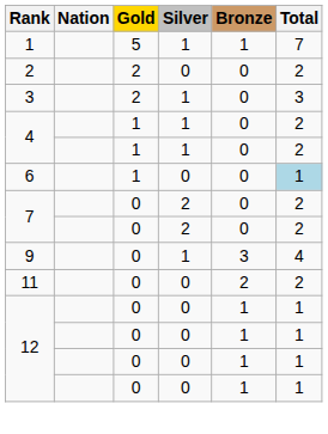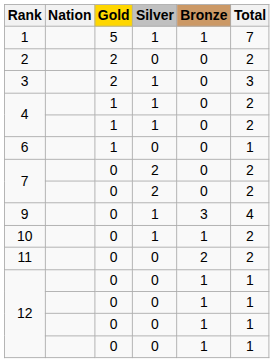 <table class="wikitable sortable" style="text-align:center">
 <tr>
 <th>Rank</th>
 <th>Nation</th>
 <th style="background-color:gold">Gold</th>
 <th style="background-color:silver">Silver</th>
 <th style="background-color:#cc9966">Bronze</th>
 <th>Total</th>
 </tr>
 <tr>
 <td>1</td>
 <td align=left></td>
 <td>5</td>
 <td>1</td>
 <td>1</td>
 <td>7</td>
 </tr>
 <tr>
 <td>2</td>
 <td align=left></td>
 <td>2</td>
 <td>0</td>
 <td>0</td>
 <td>2</td>
 </tr>
 <tr>
 <td>3</td>
 <td align="left"></td>
 <td>2</td>
 <td>1</td>
 <td>0</td>
 <td>3</td>
 </tr>
 <tr>
 <td rowspan="2">4</td>
 <td align="left"></td>
 <td>1</td>
 <td>1</td>
 <td>0</td>
 <td>2</td>
 </tr>
 <tr>
 <td align=left></td>
 <td>1</td>
 <td>1</td>
 <td>0</td>
 <td>2</td>
 </tr>
 <tr>
 <td>6</td>
 <td align=left></td>
 <td>1</td>
 <td>0</td>
 <td>0</td>
-<td style="background: lightblue;">1</td>
+<td>1</td>
 </tr>
 <tr>
 <td rowspan=2>7</td>
 <td align=left></td>
 <td>0</td>
 <td>2</td>
 <td>0</td>
 <td>2</td>
 </tr>
 <tr>
 <td align=left></td>
 <td>0</td>
 <td>2</td>
 <td>0</td>
 <td>2</td>
 </tr>
 <tr>
 <td>9</td>
 <td align=left></td>
 <td>0</td>
 <td>1</td>
 <td>3</td>
 <td>4</td>
+</tr>
+<tr>
+<td>10</td>
+<td align=left></td>
+<td>0</td>
+<td>1</td>
+<td>1</td>
+<td>2</td>
 </tr>
 <tr>
 <td>11</td>
 <td align=left></td>
 <td>0</td>
 <td>0</td>
 <td>2</td>
 <td>2</td>
 </tr>
 <tr>
 <td rowspan="4">12</td>
 <td align="left"></td>
 <td>0</td>
 <td>0</td>
 <td>1</td>
 <td>1</td>
 </tr>
 <tr>
 <td align="left"></td>
 <td>0</td>
 <td>0</td>
 <td>1</td>
 <td>1</td>
 </tr>
 <tr>
 <td align=left></td>
 <td>0</td>
 <td>0</td>
 <td>1</td>
 <td>1</td>
 </tr>
 <tr>
 <td align=left></td>
 <td>0</td>
 <td>0</td>
 <td>1</td>
 <td>1</td>
 </tr>
 </table>
